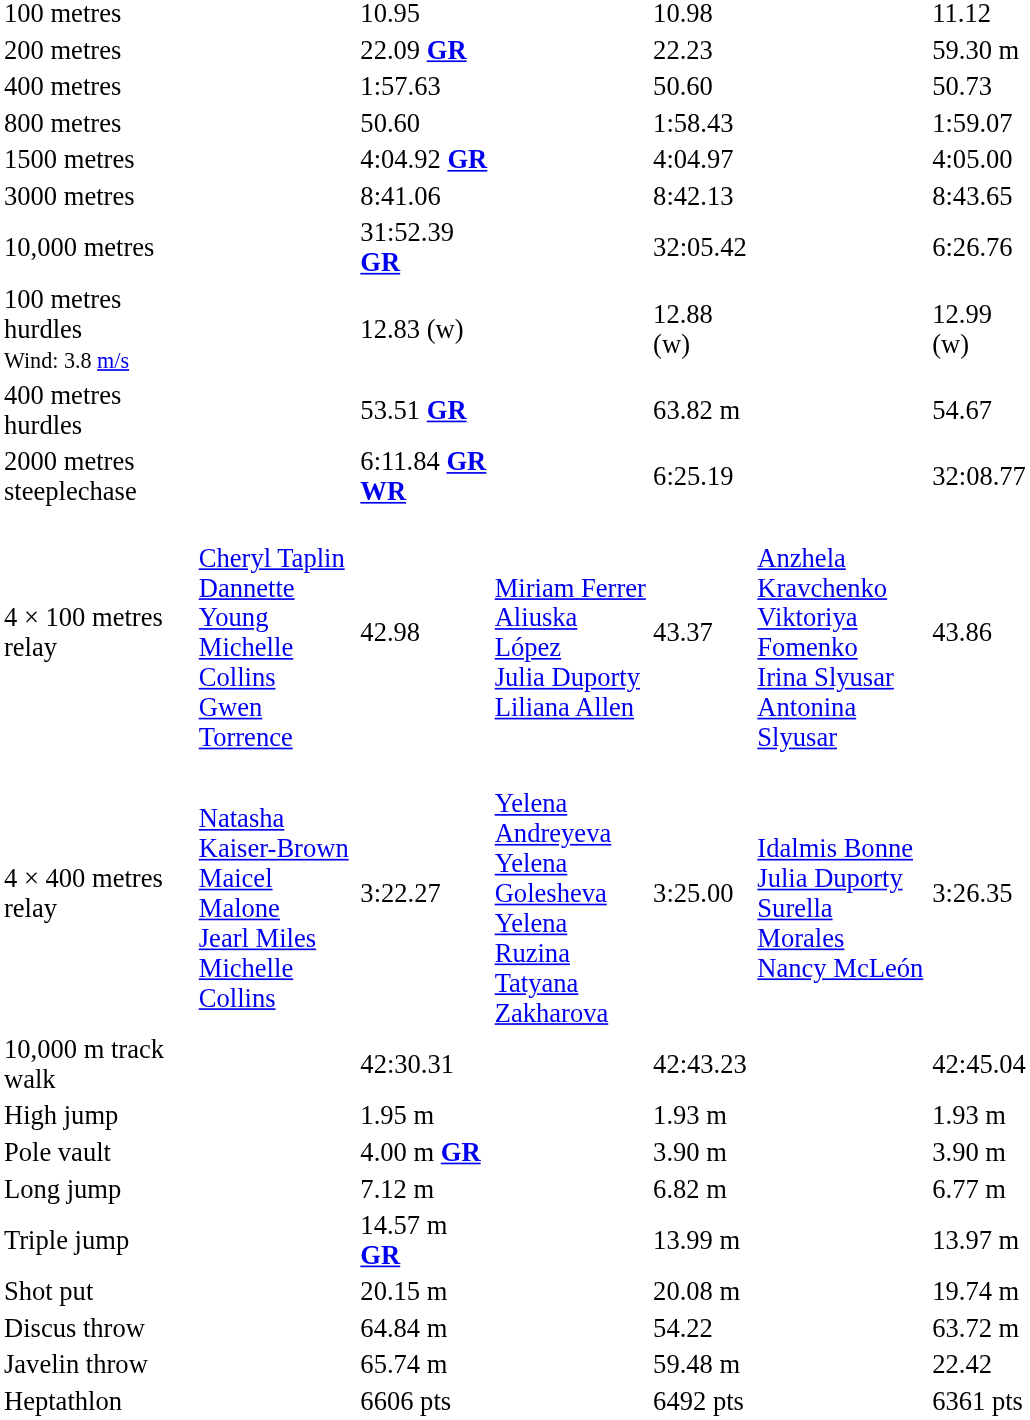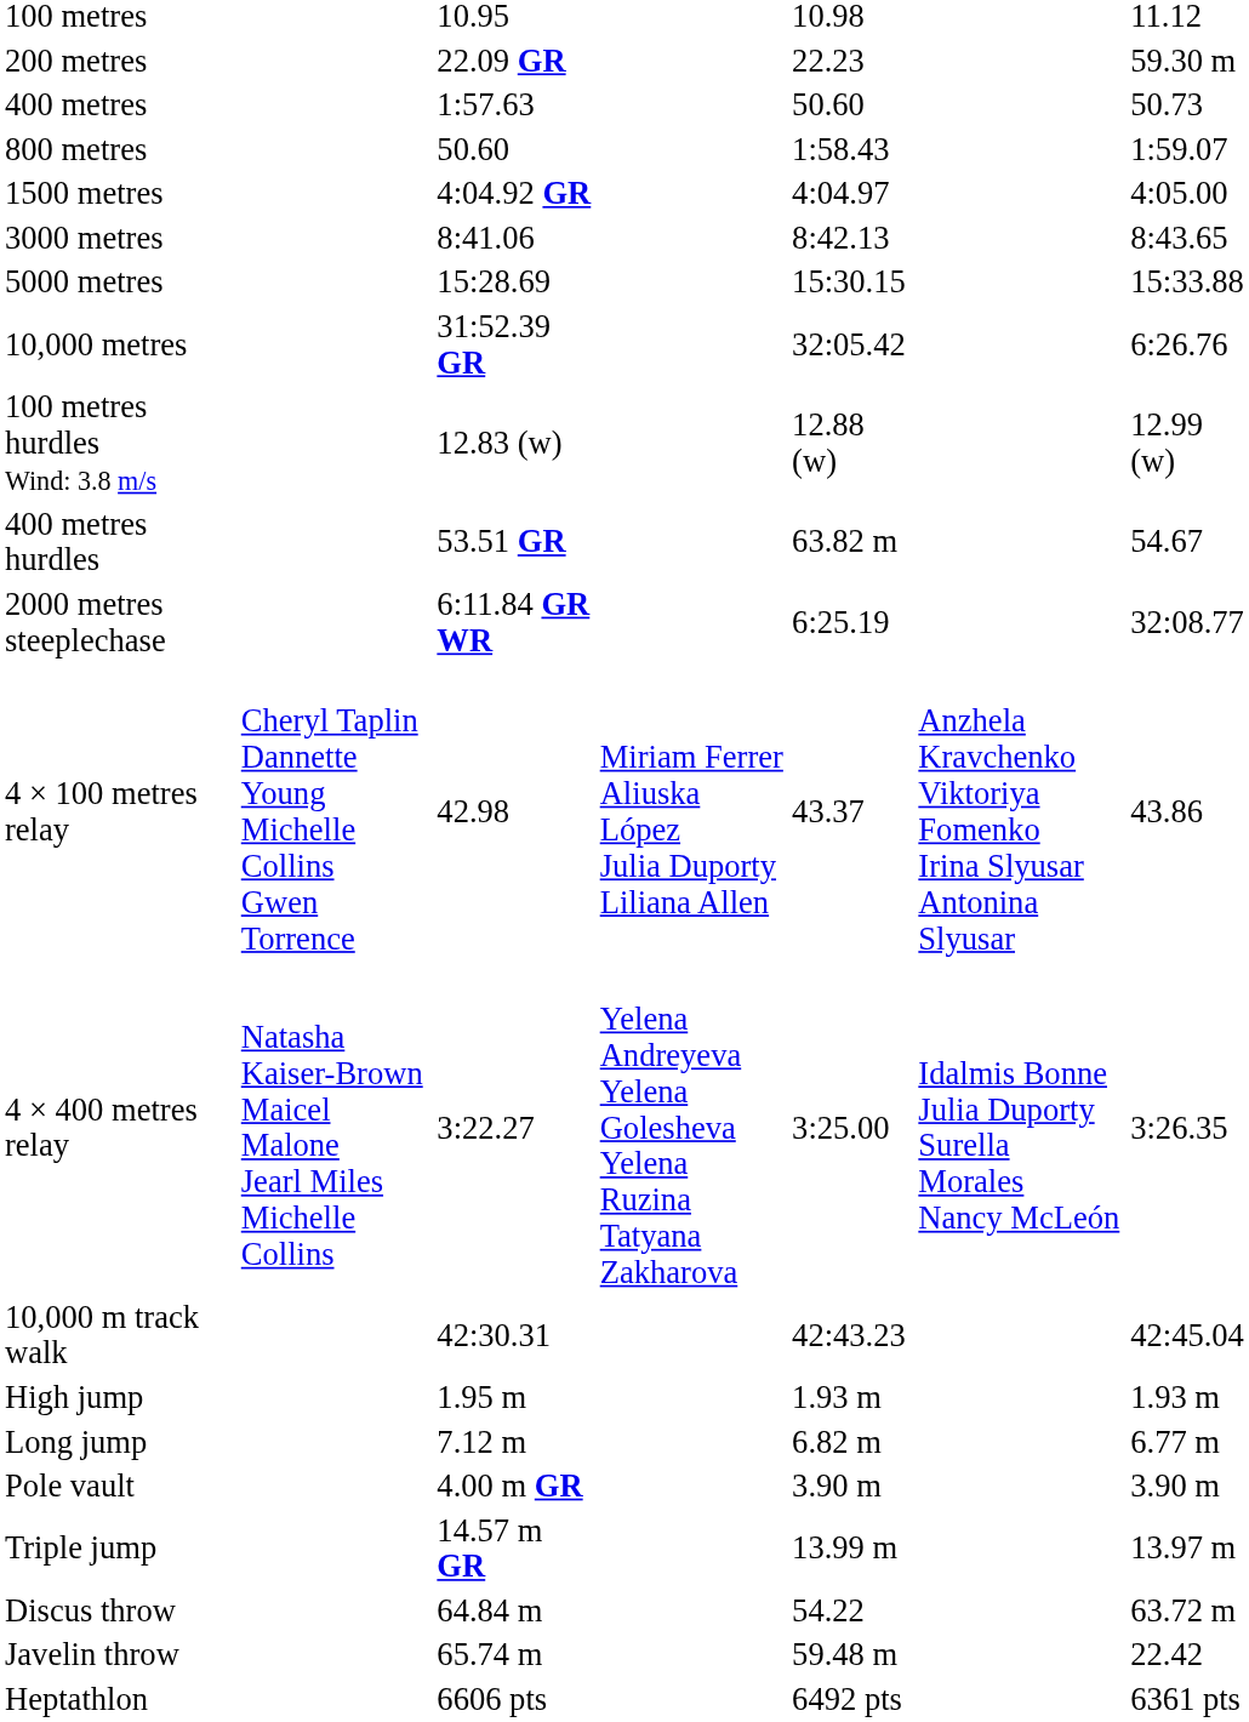 <table>
 <tr>
 <td>100 metres</td>
 <td></td>
 <td>10.95</td>
 <td></td>
 <td>10.98</td>
 <td></td>
 <td>11.12</td>
 </tr>
 <tr>
 <td>200 metres</td>
 <td></td>
 <td>22.09 <strong><a href='#'>GR</a></strong></td>
 <td></td>
 <td>22.23</td>
 <td></td>
 <td>59.30 m</td>
 </tr>
 <tr>
 <td>400 metres</td>
 <td></td>
 <td>1:57.63</td>
 <td></td>
 <td>50.60</td>
 <td></td>
 <td>50.73</td>
 </tr>
 <tr>
 <td>800 metres</td>
 <td></td>
 <td>50.60</td>
 <td></td>
 <td>1:58.43</td>
 <td></td>
 <td>1:59.07</td>
 </tr>
 <tr>
 <td>1500 metres</td>
 <td></td>
 <td>4:04.92 <strong><a href='#'>GR</a></strong></td>
 <td></td>
 <td>4:04.97</td>
 <td></td>
 <td>4:05.00</td>
 </tr>
 <tr>
 <td>3000 metres</td>
 <td></td>
 <td>8:41.06</td>
 <td></td>
 <td>8:42.13</td>
 <td></td>
 <td>8:43.65</td>
+</tr>
+<tr>
+<td>5000 metres</td>
+<td></td>
+<td>15:28.69</td>
+<td></td>
+<td>15:30.15</td>
+<td></td>
+<td>15:33.88</td>
 </tr>
 <tr>
 <td>10,000 metres</td>
 <td></td>
 <td>31:52.39 <strong><a href='#'>GR</a></strong></td>
 <td></td>
 <td>32:05.42</td>
 <td></td>
 <td>6:26.76</td>
 </tr>
 <tr>
 <td>100 metres hurdles<br><small>Wind: 3.8 <a href='#'>m/s</a></small></td>
 <td></td>
 <td>12.83 (w)</td>
 <td></td>
 <td>12.88 (w)</td>
 <td></td>
 <td>12.99 (w)</td>
 </tr>
 <tr>
 <td>400 metres hurdles</td>
 <td></td>
 <td>53.51 <strong><a href='#'>GR</a></strong></td>
 <td></td>
 <td>63.82 m</td>
 <td></td>
 <td>54.67</td>
 </tr>
 <tr>
 <td>2000 metres steeplechase</td>
 <td></td>
 <td>6:11.84 <strong><a href='#'>GR</a> <a href='#'>WR</a></strong></td>
 <td></td>
 <td>6:25.19</td>
 <td></td>
 <td>32:08.77</td>
 </tr>
 <tr>
 <td>4 × 100 metres relay</td>
 <td><br><a href='#'>Cheryl Taplin</a><br><a href='#'>Dannette Young</a><br><a href='#'>Michelle Collins</a><br><a href='#'>Gwen Torrence</a></td>
 <td>42.98</td>
 <td><br><a href='#'>Miriam Ferrer</a><br><a href='#'>Aliuska López</a><br><a href='#'>Julia Duporty</a><br><a href='#'>Liliana Allen</a></td>
 <td>43.37</td>
 <td><br><a href='#'>Anzhela Kravchenko</a><br><a href='#'>Viktoriya Fomenko</a><br><a href='#'>Irina Slyusar</a><br><a href='#'>Antonina Slyusar</a></td>
 <td>43.86</td>
 </tr>
 <tr>
 <td>4 × 400 metres relay</td>
 <td><br><a href='#'>Natasha Kaiser-Brown</a><br><a href='#'>Maicel Malone</a><br><a href='#'>Jearl Miles</a><br><a href='#'>Michelle Collins</a></td>
 <td>3:22.27</td>
 <td><br><a href='#'>Yelena Andreyeva</a><br><a href='#'>Yelena Golesheva</a><br><a href='#'>Yelena Ruzina</a><br><a href='#'>Tatyana Zakharova</a></td>
 <td>3:25.00</td>
 <td><br><a href='#'>Idalmis Bonne</a><br><a href='#'>Julia Duporty</a><br><a href='#'>Surella Morales</a><br><a href='#'>Nancy McLeón</a></td>
 <td>3:26.35</td>
 </tr>
 <tr>
 <td>10,000 m track walk</td>
 <td></td>
 <td>42:30.31</td>
 <td></td>
 <td>42:43.23</td>
 <td></td>
 <td>42:45.04</td>
 </tr>
 <tr>
 <td>High jump</td>
 <td></td>
 <td>1.95 m</td>
 <td></td>
 <td>1.93 m</td>
 <td></td>
 <td>1.93 m</td>
 </tr>
 <tr>
+<td>Long jump</td>
+<td></td>
+<td>7.12 m</td>
+<td></td>
+<td>6.82 m</td>
+<td></td>
+<td>6.77 m</td>
+</tr>
+<tr>
 <td>Pole vault</td>
 <td></td>
 <td>4.00 m <strong><a href='#'>GR</a></strong></td>
 <td></td>
 <td>3.90 m</td>
 <td></td>
 <td>3.90 m</td>
 </tr>
 <tr>
-<td>Long jump</td>
-<td></td>
-<td>7.12 m</td>
-<td></td>
-<td>6.82 m</td>
-<td></td>
-<td>6.77 m</td>
-</tr>
-<tr>
 <td>Triple jump</td>
 <td></td>
 <td>14.57 m <strong><a href='#'>GR</a></strong></td>
 <td></td>
 <td>13.99 m</td>
 <td></td>
 <td>13.97 m</td>
-</tr>
-<tr>
-<td>Shot put</td>
-<td></td>
-<td>20.15 m</td>
-<td></td>
-<td>20.08 m</td>
-<td></td>
-<td>19.74 m</td>
 </tr>
 <tr>
 <td>Discus throw</td>
 <td></td>
 <td>64.84 m</td>
 <td></td>
 <td>54.22</td>
 <td></td>
 <td>63.72 m</td>
 </tr>
 <tr>
 <td>Javelin throw</td>
 <td></td>
 <td>65.74 m</td>
 <td></td>
 <td>59.48 m</td>
 <td></td>
 <td>22.42</td>
 </tr>
 <tr>
 <td>Heptathlon</td>
 <td></td>
 <td>6606 pts</td>
 <td></td>
 <td>6492 pts</td>
 <td></td>
 <td>6361 pts</td>
 </tr>
 </table>
